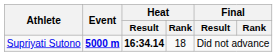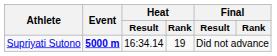 <table class=wikitable style="font-size:90%">
 <tr>
 <th rowspan="2">Athlete</th>
 <th rowspan="2">Event</th>
 <th colspan="2">Heat</th>
 <th colspan="2">Final</th>
 </tr>
 <tr style="font-size:95%">
 <th>Result</th>
 <th>Rank</th>
 <th>Result</th>
 <th>Rank</th>
 </tr>
 <tr align=center>
 <td align=left><a href='#'>Supriyati Sutono</a></td>
 <td align=left><strong><a href='#'>5000 m</a></strong></td>
-<td><strong>16:34.14</strong></td>
-<td>18</td>
+<td>16:34.14</td>
+<td>19</td>
 <td colspan=2>Did not advance</td>
 </tr>
 </table>
